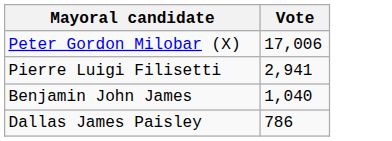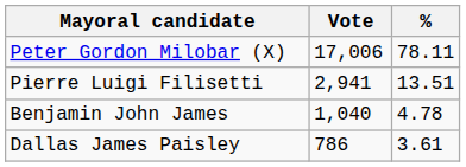 <table class="wikitable">
 <tr>
 <th bgcolor="#DDDDFF" width="200px">Mayoral candidate</th>
 <th bgcolor="#DDDDFF" width="50px">Vote</th>
+<th bgcolor="#DDDDFF" width="30px">%</th>
 </tr>
 <tr>
 <td><a href='#'>Peter Gordon Milobar</a> (X)</td>
 <td>17,006</td>
+<td>78.11</td>
 </tr>
 <tr>
 <td>Pierre Luigi Filisetti</td>
 <td>2,941</td>
+<td>13.51</td>
 </tr>
 <tr>
 <td>Benjamin John James</td>
 <td>1,040</td>
+<td>4.78</td>
 </tr>
 <tr>
 <td>Dallas James Paisley</td>
 <td>786</td>
+<td>3.61</td>
 </tr>
 </table>
